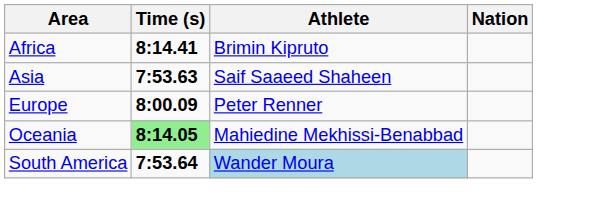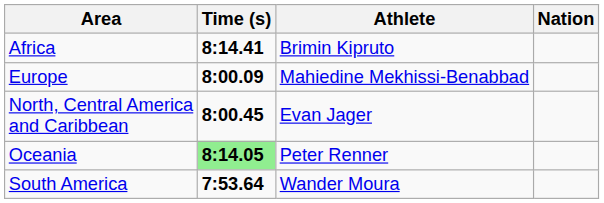 <table class="wikitable">
 <tr>
 <th>Area</th>
 <th>Time (s)</th>
 <th>Athlete</th>
 <th>Nation</th>
 </tr>
 <tr>
 <td><a href='#'>Africa</a> </td>
 <td><strong>8:14.41</strong></td>
 <td><a href='#'>Brimin Kipruto</a></td>
 <td></td>
 </tr>
 <tr>
-<td><a href='#'>Asia</a> </td>
-<td><strong>7:53.63</strong> </td>
-<td><a href='#'>Saif Saaeed Shaheen</a></td>
+<td><a href='#'>Europe</a> </td>
+<td><strong>8:00.09</strong></td>
+<td><a href='#'>Mahiedine Mekhissi-Benabbad</a></td>
 <td></td>
 </tr>
 <tr>
-<td><a href='#'>Europe</a> </td>
-<td><strong>8:00.09</strong></td>
-<td><a href='#'>Peter Renner</a></td>
+<td><a href='#'>North, Central America<br> and Caribbean</a> </td>
+<td><strong>8:00.45</strong></td>
+<td><a href='#'>Evan Jager</a></td>
 <td></td>
 </tr>
 <tr>
 <td><a href='#'>Oceania</a> </td>
 <td style="background: lightgreen;"><strong>8:14.05</strong></td>
-<td><a href='#'>Mahiedine Mekhissi-Benabbad</a></td>
+<td><a href='#'>Peter Renner</a></td>
 <td></td>
 </tr>
 <tr>
 <td><a href='#'>South America</a> </td>
 <td><strong>7:53.64</strong></td>
-<td style="background: lightblue;"><a href='#'>Wander Moura</a></td>
+<td><a href='#'>Wander Moura</a></td>
 <td></td>
 </tr>
 </table>
